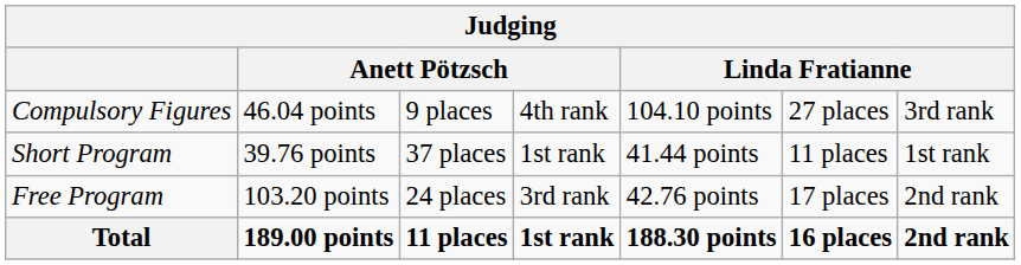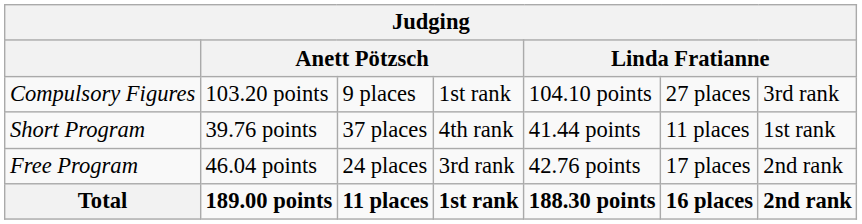 <table class="wikitable">
 <tr>
 <th colspan="7">Judging</th>
 </tr>
 <tr>
 <th></th>
 <th colspan="3">Anett Pötzsch</th>
 <th colspan="3">Linda Fratianne</th>
 </tr>
 <tr>
 <td><em>Compulsory Figures</em></td>
-<td>46.04 points</td>
+<td>103.20 points</td>
 <td>9 places</td>
-<td>4th rank</td>
+<td>1st rank</td>
 <td>104.10 points</td>
 <td>27 places</td>
 <td>3rd rank</td>
 </tr>
 <tr>
 <td><em>Short Program</em></td>
 <td>39.76 points</td>
 <td>37 places</td>
-<td>1st rank</td>
+<td>4th rank</td>
 <td>41.44 points</td>
 <td>11 places</td>
 <td>1st rank</td>
 </tr>
 <tr>
 <td><em>Free Program</em></td>
-<td>103.20 points</td>
+<td>46.04 points</td>
 <td>24 places</td>
 <td>3rd rank</td>
 <td>42.76 points</td>
 <td>17 places</td>
 <td>2nd rank</td>
 </tr>
 <tr>
 <th>Total</th>
 <td><strong>189.00 points</strong></td>
 <td><strong>11 places</strong></td>
 <td><strong>1st rank</strong></td>
 <td><strong>188.30 points</strong></td>
 <td><strong>16 places</strong></td>
 <td><strong>2nd rank</strong></td>
 </tr>
 </table>
